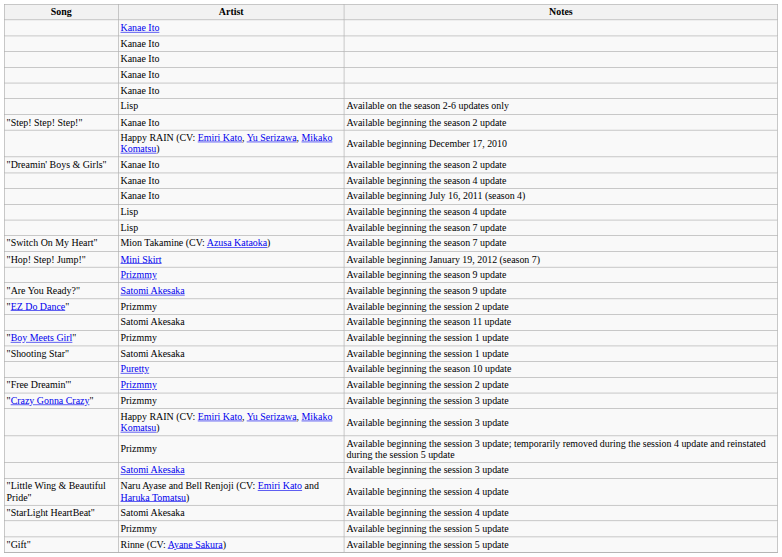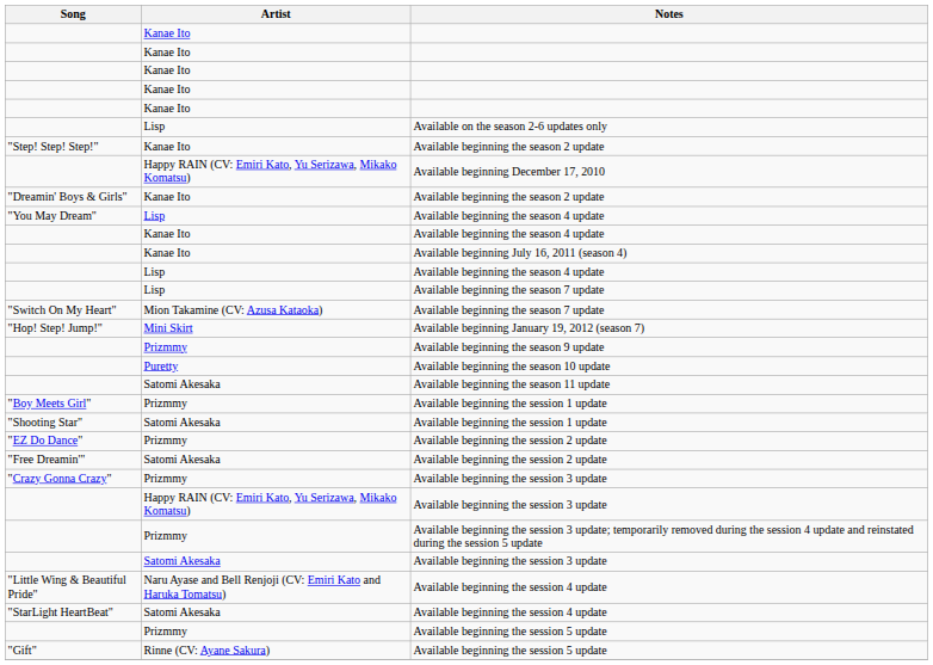 <table class="wikitable sortable">
 <tr>
 <th scope="col">Song</th>
 <th scope="col">Artist</th>
 <th scope="col">Notes</th>
 </tr>
 <tr>
 <td></td>
 <td><a href='#'>Kanae Ito</a></td>
 <td></td>
 </tr>
 <tr>
 <td></td>
 <td>Kanae Ito</td>
 <td></td>
 </tr>
 <tr>
 <td></td>
 <td>Kanae Ito</td>
 <td></td>
 </tr>
 <tr>
 <td></td>
 <td>Kanae Ito</td>
 <td></td>
 </tr>
 <tr>
 <td> </td>
 <td>Kanae Ito</td>
 <td></td>
 </tr>
 <tr>
 <td></td>
 <td>Lisp</td>
 <td>Available on the season 2-6 updates only</td>
 </tr>
 <tr>
 <td>"Step! Step! Step!"</td>
 <td>Kanae Ito</td>
 <td>Available beginning the season 2 update</td>
 </tr>
 <tr>
 <td></td>
 <td>Happy RAIN (CV: <a href='#'>Emiri Kato</a>, <a href='#'>Yu Serizawa</a>, <a href='#'>Mikako Komatsu</a>)</td>
 <td>Available beginning December 17, 2010</td>
 </tr>
 <tr>
 <td>"Dreamin' Boys & Girls"</td>
 <td>Kanae Ito</td>
 <td>Available beginning the season 2 update</td>
 </tr>
 <tr>
+<td>"You May Dream"</td>
+<td><a href='#'>Lisp</a></td>
+<td>Available beginning the season 4 update</td>
+</tr>
+<tr>
 <td></td>
 <td>Kanae Ito</td>
 <td>Available beginning the season 4 update</td>
 </tr>
 <tr>
 <td></td>
 <td>Kanae Ito</td>
 <td>Available beginning July 16, 2011 (season 4)</td>
 </tr>
 <tr>
 <td></td>
 <td>Lisp</td>
 <td>Available beginning the season 4 update</td>
 </tr>
 <tr>
 <td></td>
 <td>Lisp</td>
 <td>Available beginning the season 7 update</td>
 </tr>
 <tr>
 <td>"Switch On My Heart"</td>
 <td>Mion Takamine (CV: <a href='#'>Azusa Kataoka</a>)</td>
 <td>Available beginning the season 7 update</td>
 </tr>
 <tr>
 <td>"Hop! Step! Jump!"</td>
 <td><a href='#'>Mini Skirt</a></td>
 <td>Available beginning January 19, 2012 (season 7)</td>
 </tr>
 <tr>
 <td></td>
 <td><a href='#'>Prizmmy</a></td>
 <td>Available beginning the season 9 update</td>
 </tr>
 <tr>
-<td>"Are You Ready?"</td>
-<td><a href='#'>Satomi Akesaka</a></td>
-<td>Available beginning the season 9 update</td>
-</tr>
-<tr>
-<td>"<a href='#'>EZ Do Dance</a>"</td>
-<td>Prizmmy</td>
-<td>Available beginning the session 2 update</td>
+<td></td>
+<td><a href='#'>Puretty</a></td>
+<td>Available beginning the season 10 update</td>
 </tr>
 <tr>
 <td></td>
 <td>Satomi Akesaka</td>
 <td>Available beginning the season 11 update</td>
 </tr>
 <tr>
 <td>"<a href='#'>Boy Meets Girl</a>"</td>
 <td>Prizmmy</td>
 <td>Available beginning the session 1 update</td>
 </tr>
 <tr>
 <td>"Shooting Star"</td>
 <td>Satomi Akesaka</td>
 <td>Available beginning the session 1 update</td>
 </tr>
 <tr>
-<td></td>
-<td><a href='#'>Puretty</a></td>
-<td>Available beginning the season 10 update</td>
+<td>"<a href='#'>EZ Do Dance</a>"</td>
+<td>Prizmmy</td>
+<td>Available beginning the session 2 update</td>
 </tr>
 <tr>
 <td>"Free Dreamin'"</td>
-<td><a href='#'>Prizmmy</a></td>
+<td>Satomi Akesaka</td>
 <td>Available beginning the session 2 update</td>
 </tr>
 <tr>
 <td>"<a href='#'>Crazy Gonna Crazy</a>"</td>
 <td>Prizmmy</td>
 <td>Available beginning the session 3 update</td>
 </tr>
 <tr>
 <td></td>
 <td>Happy RAIN (CV: <a href='#'>Emiri Kato</a>, <a href='#'>Yu Serizawa</a>, <a href='#'>Mikako Komatsu</a>)</td>
 <td>Available beginning the session 3 update</td>
 </tr>
 <tr>
 <td></td>
 <td>Prizmmy</td>
 <td>Available beginning the session 3 update; temporarily removed during the session 4 update and reinstated during the session 5 update</td>
 </tr>
 <tr>
 <td></td>
 <td><a href='#'>Satomi Akesaka</a></td>
 <td>Available beginning the session 3 update</td>
 </tr>
 <tr>
 <td>"Little Wing & Beautiful Pride"</td>
 <td>Naru Ayase and Bell Renjoji (CV: <a href='#'>Emiri Kato</a> and <a href='#'>Haruka Tomatsu</a>)</td>
 <td>Available beginning the session 4 update</td>
 </tr>
 <tr>
 <td>"StarLight HeartBeat"</td>
 <td>Satomi Akesaka</td>
 <td>Available beginning the session 4 update</td>
 </tr>
 <tr>
 <td></td>
 <td>Prizmmy</td>
 <td>Available beginning the session 5 update</td>
 </tr>
 <tr>
 <td>"Gift"</td>
 <td>Rinne (CV: <a href='#'>Ayane Sakura</a>)</td>
 <td>Available beginning the session 5 update</td>
 </tr>
 <tr>
 </tr>
 </table>
